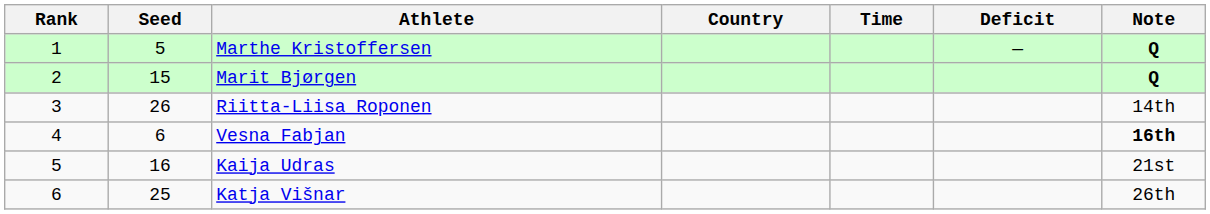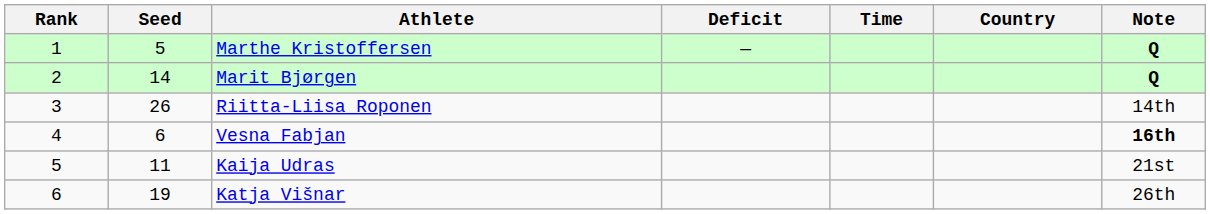 <table class="wikitable sortable" style="text-align:center" width=55%>
 <tr>
 <th>Rank</th>
 <th>Seed</th>
 <th>Athlete</th>
+<th>Deficit</th>
+<th>Time</th>
 <th>Country</th>
-<th>Time</th>
-<th>Deficit</th>
 <th>Note</th>
 </tr>
 <tr bgcolor=ccffcc>
 <td>1</td>
 <td>5</td>
 <td align=left><a href='#'>Marthe Kristoffersen</a></td>
+<td>—</td>
+<td></td>
 <td align=left></td>
-<td></td>
-<td>—</td>
 <td><strong>Q</strong></td>
 </tr>
 <tr bgcolor=ccffcc>
 <td>2</td>
-<td>15</td>
+<td>14</td>
 <td align=left><a href='#'>Marit Bjørgen</a></td>
-<td align=left></td>
 <td></td>
 <td></td>
+<td align=left></td>
 <td><strong>Q</strong></td>
 </tr>
 <tr>
 <td>3</td>
 <td>26</td>
 <td align=left><a href='#'>Riitta-Liisa Roponen</a></td>
-<td align=left></td>
 <td></td>
 <td></td>
+<td align=left></td>
 <td>14th</td>
 </tr>
 <tr>
 <td>4</td>
 <td>6</td>
 <td align=left><a href='#'>Vesna Fabjan</a></td>
-<td align=left></td>
 <td></td>
 <td></td>
+<td align=left></td>
 <td><strong>16th</strong></td>
 </tr>
 <tr>
 <td>5</td>
-<td>16</td>
+<td>11</td>
 <td align=left><a href='#'>Kaija Udras</a></td>
-<td align=left></td>
 <td></td>
 <td></td>
+<td align=left></td>
 <td>21st</td>
 </tr>
 <tr>
 <td>6</td>
-<td>25</td>
+<td>19</td>
 <td align=left><a href='#'>Katja Višnar</a></td>
-<td align=left></td>
 <td></td>
 <td></td>
+<td align=left></td>
 <td>26th</td>
 </tr>
 </table>
